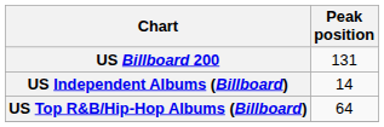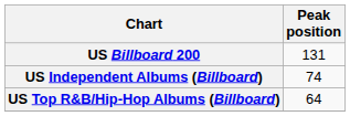 <table class="wikitable plainrowheaders sortable" style="text-align:center;" border="1">
 <tr>
 <th scope="col">Chart</th>
 <th scope="col">Peak<br>position</th>
 </tr>
 <tr>
 <th scope="row">US <a href='#'><em>Billboard</em> 200</a></th>
 <td>131</td>
 </tr>
 <tr>
 <th scope="row">US <a href='#'>Independent Albums</a> (<em><a href='#'>Billboard</a></em>)</th>
-<td>14</td>
+<td>74</td>
 </tr>
 <tr>
 <th scope="row">US <a href='#'>Top R&B/Hip-Hop Albums</a> (<em><a href='#'>Billboard</a></em>)</th>
 <td>64</td>
 </tr>
 <tr>
 </tr>
 </table>
